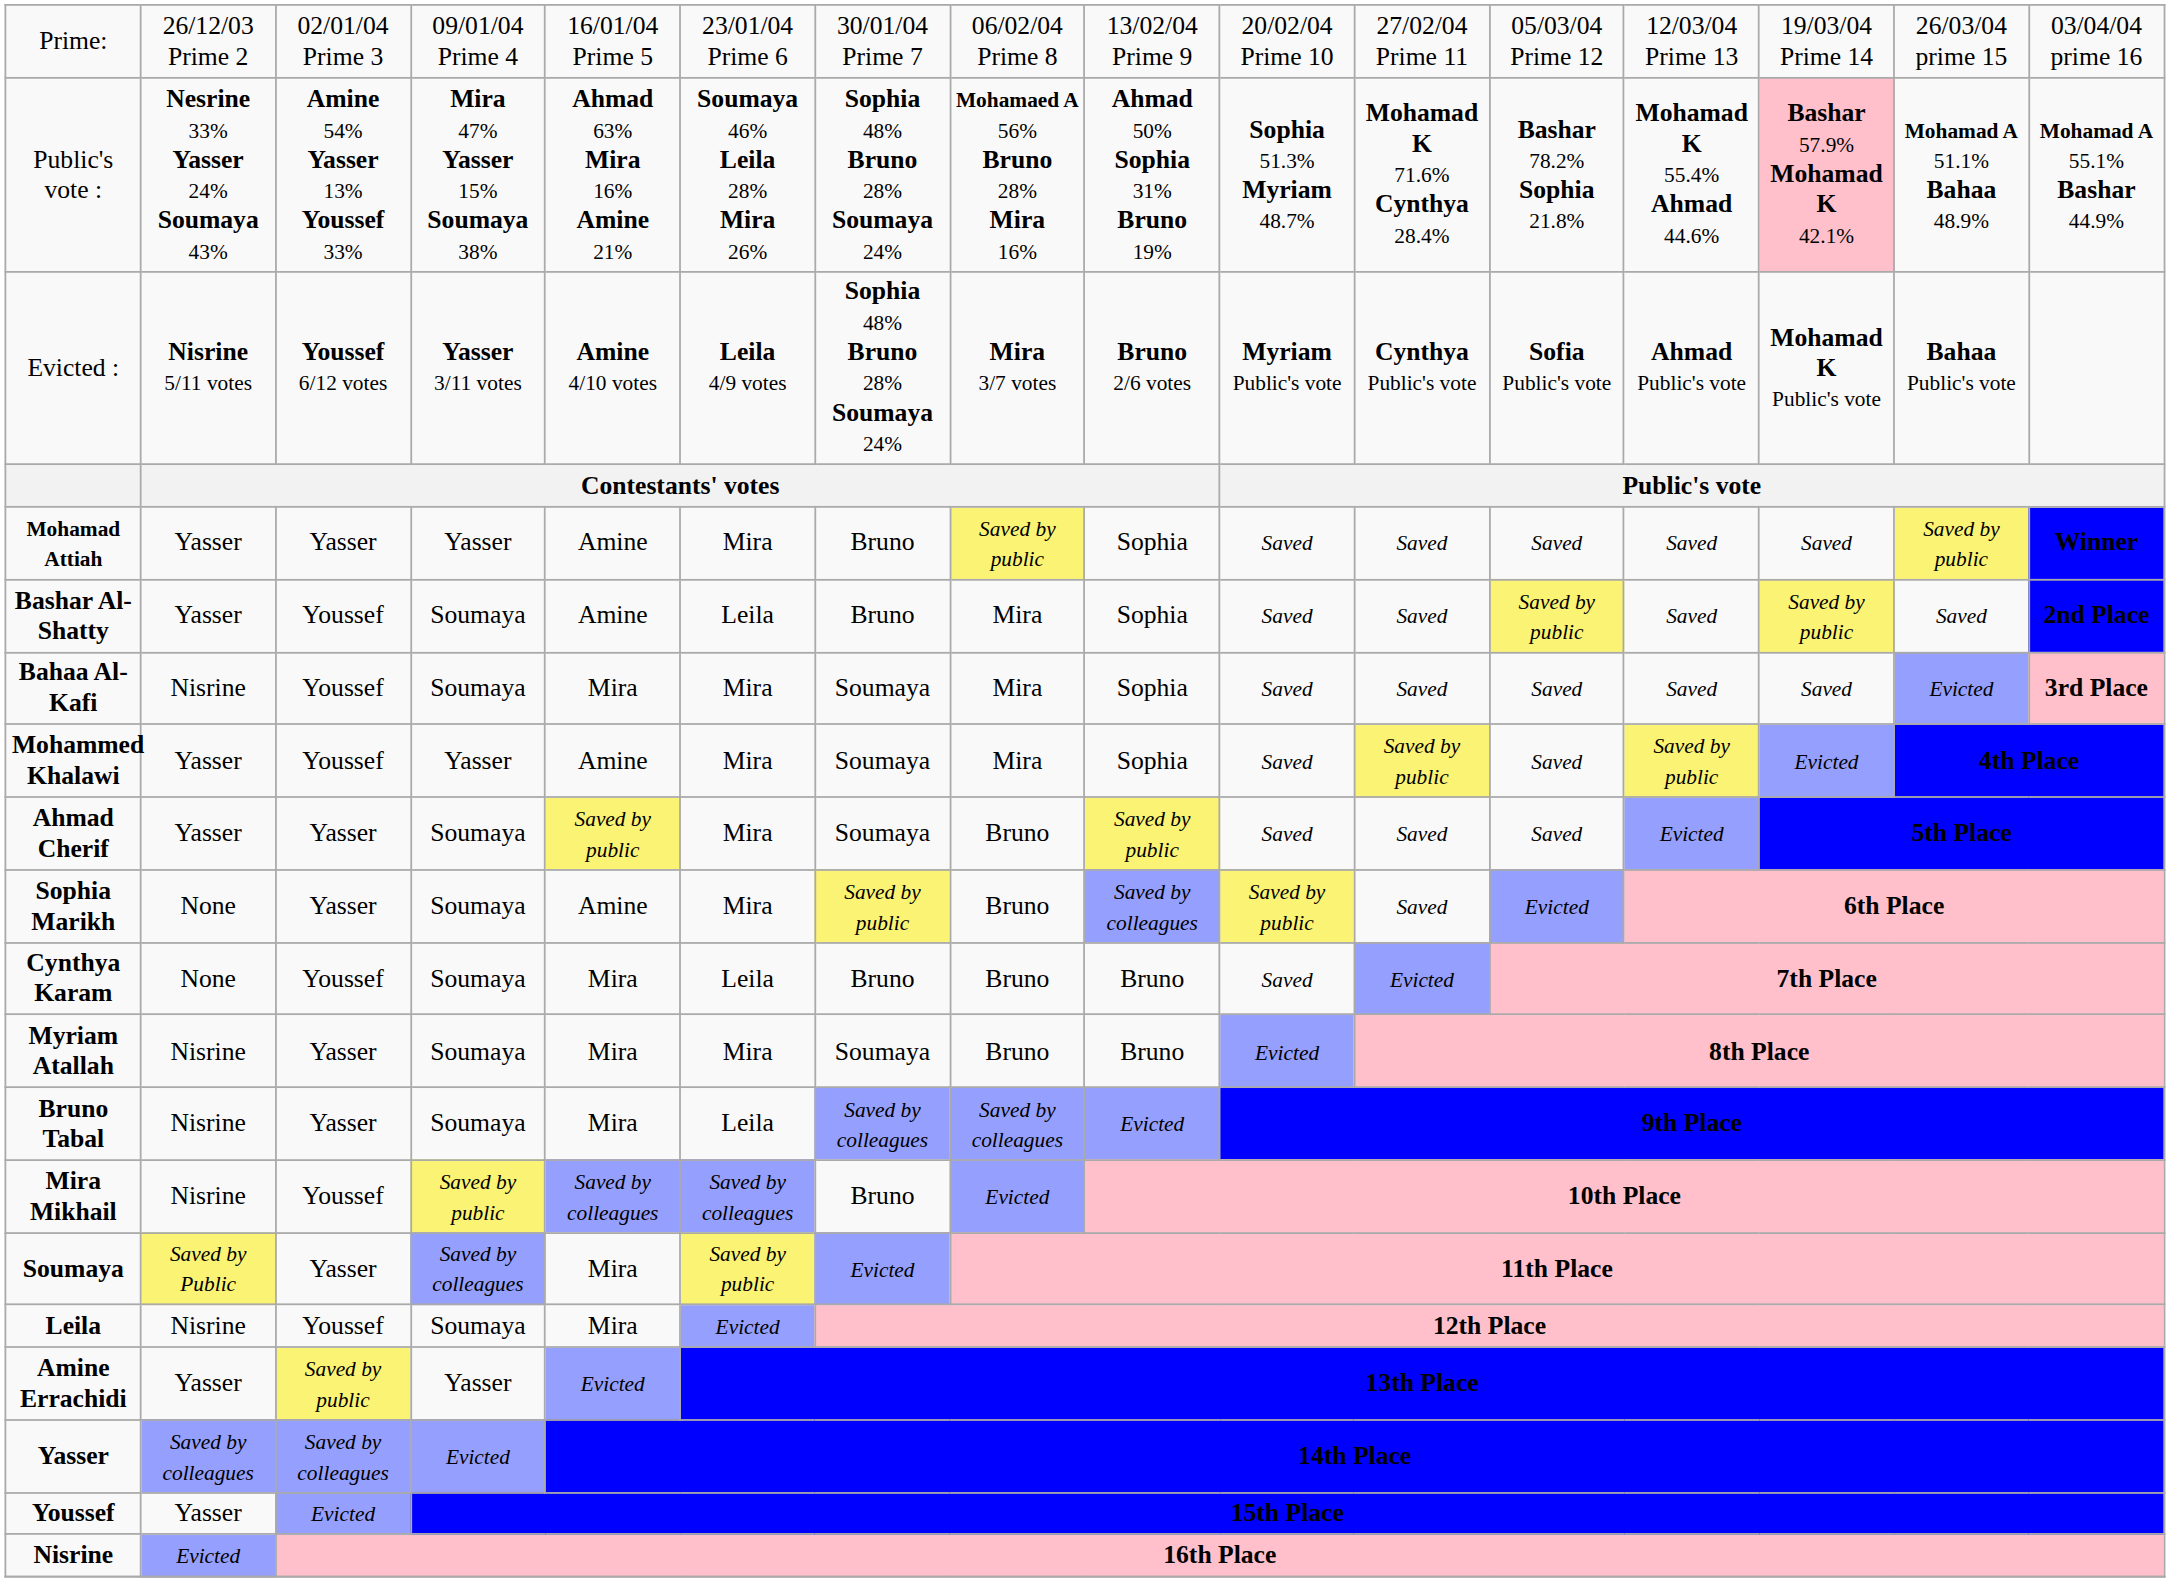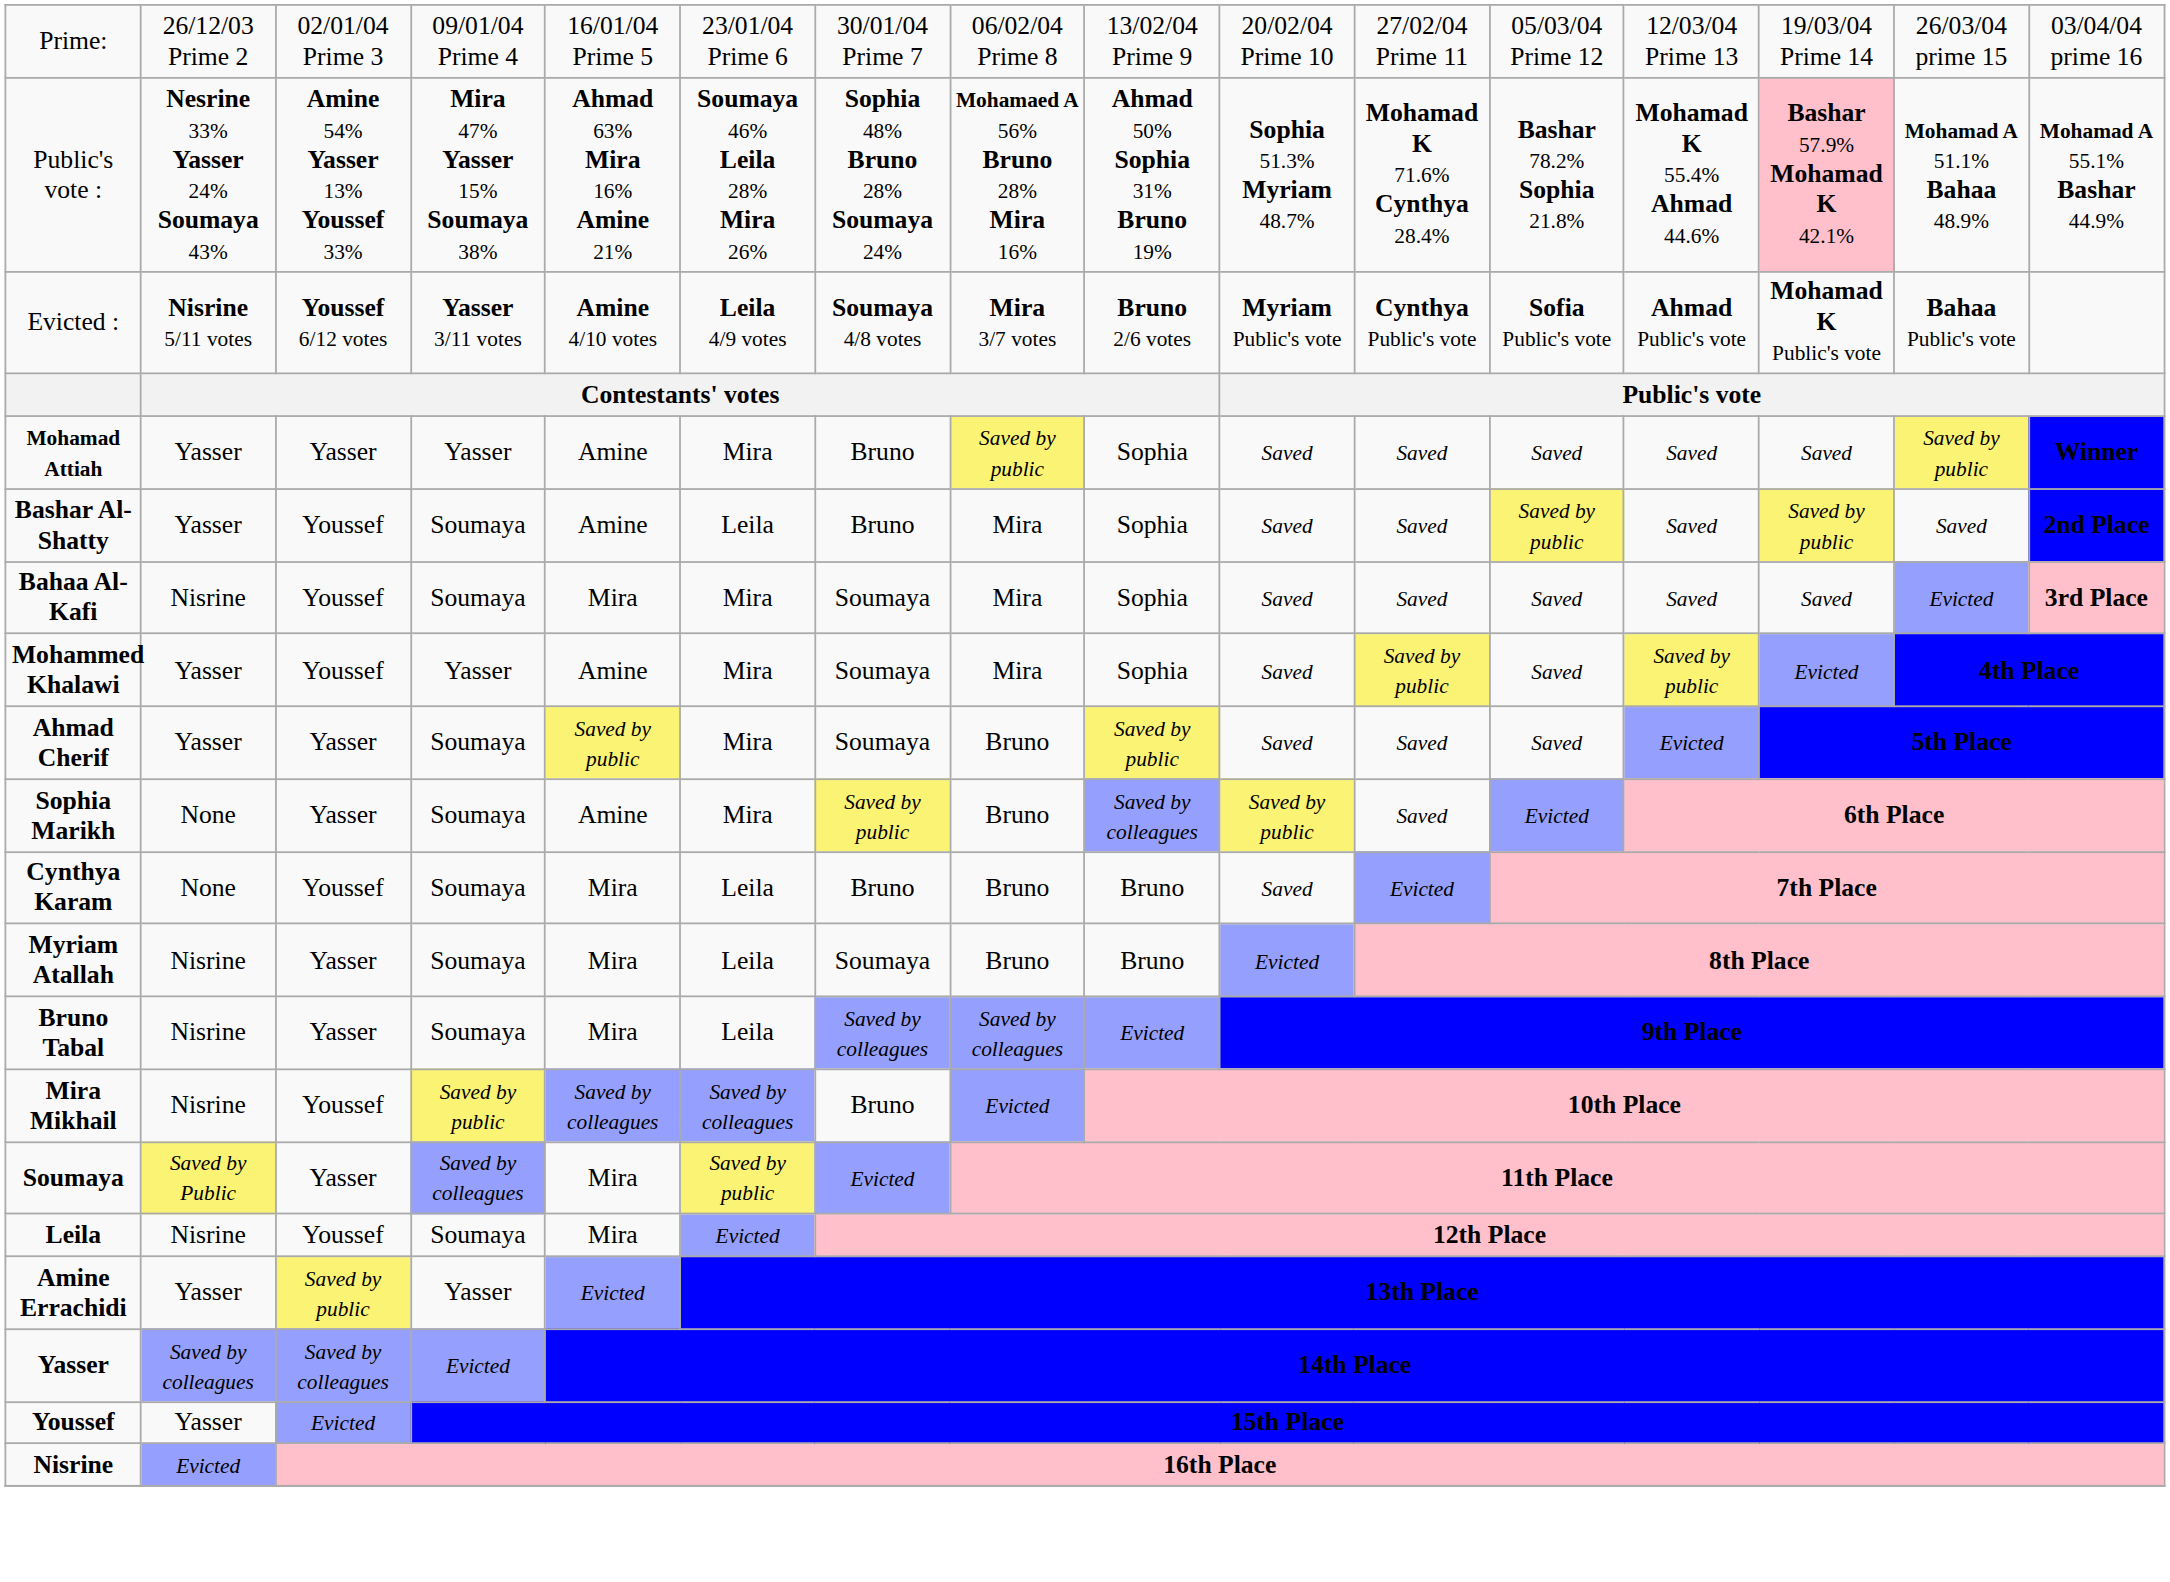 <table class="wikitable" style="font-size:90%; text-align:center; width: 96%; margin-left: auto;table-layout:fixed; margin-right: auto;">
 <tr>
 <td>Prime:</td>
 <td align="center">26/12/03 Prime 2</td>
 <td align="center">02/01/04 Prime 3</td>
 <td align="center">09/01/04 Prime 4</td>
 <td align="center">16/01/04 Prime 5</td>
 <td align="center">23/01/04 Prime 6</td>
 <td align="center">30/01/04 Prime 7</td>
 <td align="center">06/02/04 Prime 8</td>
 <td align="center">13/02/04 Prime 9</td>
 <td align="center">20/02/04 Prime 10</td>
 <td align="center">27/02/04 Prime 11</td>
 <td align="center">05/03/04 Prime 12</td>
 <td align="center">12/03/04 Prime 13</td>
 <td align="center">19/03/04 Prime 14</td>
 <td align="center">26/03/04 prime 15</td>
 <td align="center">03/04/04 prime 16</td>
 </tr>
 <tr>
 <td>Public's vote :</td>
 <td><strong>Nesrine</strong><br><small>33%</small><br><strong>Yasser</strong><br><small>24%</small><br><strong>Soumaya</strong><br><small>43%</small></td>
 <td><strong>Amine</strong><br><small>54%</small><br><strong>Yasser</strong><br><small>13%</small><br><strong>Youssef</strong><br><small>33%</small></td>
 <td><strong>Mira</strong><br><small>47%</small><br><strong>Yasser</strong><br><small>15%</small><br><strong>Soumaya</strong><br><small>38%</small></td>
 <td><strong>Ahmad</strong><br><small>63%</small><br><strong>Mira</strong><br><small>16%</small><br><strong>Amine</strong><br><small>21%</small></td>
 <td><strong>Soumaya</strong> <br> <small>46%</small> <br> <strong>Leila</strong> <br> <small>28%</small> <br> <strong>Mira</strong> <br> <small>26%</small></td>
 <td><strong>Sophia</strong> <br> <small>48%</small> <br> <strong>Bruno</strong> <br> <small>28%</small> <br> <strong>Soumaya</strong> <br> <small>24%</small></td>
 <td><small><strong>Mohamaed A</strong></small> <br> <small>56%</small> <br> <strong>Bruno</strong> <br> <small>28%</small> <br> <strong>Mira</strong> <br> <small>16%</small></td>
 <td><strong>Ahmad</strong> <br> <small>50%</small> <br> <strong>Sophia</strong> <br> <small>31%</small> <br> <strong>Bruno</strong> <br> <small>19%</small></td>
 <td><strong>Sophia</strong> <br> <small>51.3%</small> <br> <strong>Myriam</strong> <br> <small>48.7%</small></td>
 <td><strong>Mohamad K</strong> <br> <small>71.6%</small> <br> <strong>Cynthya</strong> <br> <small>28.4%</small></td>
 <td><strong>Bashar</strong> <br> <small>78.2%</small> <br> <strong>Sophia</strong> <br> <small>21.8%</small></td>
 <td><strong>Mohamad K</strong> <br> <small>55.4%</small> <br> <strong>Ahmad</strong> <br> <small>44.6%</small></td>
 <td style="background: pink;"><strong>Bashar</strong> <br> <small>57.9%</small> <br> <strong>Mohamad K</strong> <br> <small>42.1%</small></td>
 <td><small><strong>Mohamad A</strong></small> <br> <small>51.1%</small> <br> <strong>Bahaa</strong> <br> <small>48.9%</small></td>
 <td><small><strong>Mohamad A</strong></small> <br> <small>55.1%</small> <br> <strong>Bashar</strong> <br> <small>44.9%</small></td>
 </tr>
 <tr>
 <td>Evicted :</td>
 <td><strong>Nisrine</strong><br><small>5/11 votes</small></td>
 <td><strong>Youssef</strong><br><small>6/12 votes</small></td>
 <td><strong>Yasser</strong><br><small>3/11 votes</small></td>
 <td><strong>Amine</strong><br><small>4/10 votes</small></td>
 <td><strong>Leila</strong><br><small>4/9 votes</small></td>
-<td><strong>Sophia</strong> <br> <small>48%</small> <br> <strong>Bruno</strong> <br> <small>28%</small> <br> <strong>Soumaya</strong> <br> <small>24%</small></td>
+<td><strong>Soumaya</strong><br><small>4/8 votes</small></td>
 <td><strong>Mira</strong><br><small>3/7 votes</small></td>
 <td><strong>Bruno</strong><br><small>2/6 votes</small></td>
 <td><strong>Myriam</strong><br><small>Public's vote</small></td>
 <td><strong>Cynthya</strong><br><small>Public's vote</small></td>
 <td><strong>Sofia</strong><br><small>Public's vote</small></td>
 <td><strong>Ahmad</strong><br><small>Public's vote</small></td>
 <td><strong>Mohamad K</strong><br><small>Public's vote</small></td>
 <td><strong>Bahaa</strong><br><small>Public's vote</small></td>
 <td></td>
 </tr>
 <tr>
 <th></th>
 <th colspan="8" align="center">Contestants' votes</th>
 <th colspan="7" align="center">Public's vote</th>
 </tr>
 <tr>
 <td><small><strong>Mohamad Attiah</strong></small></td>
 <td>Yasser</td>
 <td>Yasser</td>
 <td>Yasser</td>
 <td>Amine</td>
 <td>Mira</td>
 <td>Bruno</td>
 <td style="background:#FBF373"><small><em>Saved by public</em></small></td>
 <td>Sophia</td>
 <td><small><em>Saved</em></small></td>
 <td><small><em>Saved</em></small></td>
 <td><small><em>Saved</em></small></td>
 <td><small><em>Saved</em></small></td>
 <td><small><em>Saved</em></small></td>
 <td style="background:#FBF373"><small><em>Saved by public</em></small></td>
 <td bgcolor="blue" colspan="1"><strong>Winner</strong></td>
 </tr>
 <tr>
 <td><strong>Bashar Al-Shatty</strong></td>
 <td>Yasser</td>
 <td>Youssef</td>
 <td>Soumaya</td>
 <td>Amine</td>
 <td>Leila</td>
 <td>Bruno</td>
 <td>Mira</td>
 <td>Sophia</td>
 <td><small><em>Saved</em></small></td>
 <td><small><em>Saved</em></small></td>
 <td style="background:#FBF373"><small><em>Saved by public</em></small></td>
 <td><small><em>Saved</em></small></td>
 <td style="background:#FBF373"><small><em>Saved by public</em></small></td>
 <td><small><em>Saved</em></small></td>
 <td bgcolor="blue" colspan="1"><strong>2nd Place</strong></td>
 </tr>
 <tr>
 <td><strong>Bahaa Al-Kafi</strong></td>
 <td>Nisrine</td>
 <td>Youssef</td>
 <td>Soumaya</td>
 <td>Mira</td>
 <td>Mira</td>
 <td>Soumaya</td>
 <td>Mira</td>
 <td>Sophia</td>
 <td><small><em>Saved</em></small></td>
 <td><small><em>Saved</em></small></td>
 <td><small><em>Saved</em></small></td>
 <td><small><em>Saved</em></small></td>
 <td><small><em>Saved</em></small></td>
 <td style="background:#959FFD"><small><em>Evicted</em></small></td>
 <td bgcolor="pink" colspan="1"><strong>3rd Place</strong></td>
 </tr>
 <tr>
 <td><strong>Mohammed Khalawi</strong></td>
 <td>Yasser</td>
 <td>Youssef</td>
 <td>Yasser</td>
 <td>Amine</td>
 <td>Mira</td>
 <td>Soumaya</td>
 <td>Mira</td>
 <td>Sophia</td>
 <td><small><em>Saved</em></small></td>
 <td style="background:#FBF373"><small><em>Saved by public</em></small></td>
 <td><small><em>Saved</em></small></td>
 <td style="background:#FBF373"><small><em>Saved by public</em></small></td>
 <td style="background:#959FFD"><small><em>Evicted</em></small></td>
 <td bgcolor="blue" colspan="2"><strong>4th Place</strong></td>
 </tr>
 <tr>
 <td><strong>Ahmad Cherif</strong></td>
 <td>Yasser</td>
 <td>Yasser</td>
 <td>Soumaya</td>
 <td style="background:#FBF373"><small><em>Saved by public</em></small></td>
 <td>Mira</td>
 <td>Soumaya</td>
 <td>Bruno</td>
 <td style="background:#FBF373"><small><em>Saved by public</em></small></td>
 <td><small><em>Saved</em></small></td>
 <td><small><em>Saved</em></small></td>
 <td><small><em>Saved</em></small></td>
 <td style="background:#959FFD"><small><em>Evicted</em></small></td>
 <td bgcolor="blue" colspan="3"><strong>5th Place</strong></td>
 </tr>
 <tr>
 <td><strong>Sophia Marikh</strong></td>
 <td>None</td>
 <td>Yasser</td>
 <td>Soumaya</td>
 <td>Amine</td>
 <td>Mira</td>
 <td style="background:#FBF373"><small><em>Saved by public</em></small></td>
 <td>Bruno</td>
 <td style="background:#959FFD"><small><em>Saved by colleagues</em></small></td>
 <td style="background:#FBF373"><small><em>Saved by public</em></small></td>
 <td><small><em>Saved</em></small></td>
 <td style="background:#959FFD"><small><em>Evicted</em></small></td>
 <td bgcolor="pink" colspan="4"><strong>6th Place</strong></td>
 </tr>
 <tr>
 <td><strong>Cynthya Karam</strong></td>
 <td>None</td>
 <td>Youssef</td>
 <td>Soumaya</td>
 <td>Mira</td>
 <td>Leila</td>
 <td>Bruno</td>
 <td>Bruno</td>
 <td>Bruno</td>
 <td><small><em>Saved</em></small></td>
 <td style="background:#959FFD"><small><em>Evicted</em></small></td>
 <td bgcolor="pink" colspan="5"><strong>7th Place</strong></td>
 </tr>
 <tr>
 <td><strong>Myriam Atallah</strong></td>
 <td>Nisrine</td>
 <td>Yasser</td>
 <td>Soumaya</td>
 <td>Mira</td>
-<td>Mira</td>
+<td>Leila</td>
 <td>Soumaya</td>
 <td>Bruno</td>
 <td>Bruno</td>
 <td style="background:#959FFD"><small><em>Evicted</em></small></td>
 <td bgcolor="pink" colspan="6"><strong>8th Place</strong></td>
 </tr>
 <tr>
 <td><strong>Bruno Tabal</strong></td>
 <td>Nisrine</td>
 <td>Yasser</td>
 <td>Soumaya</td>
 <td>Mira</td>
 <td>Leila</td>
 <td style="background:#959FFD"><small><em>Saved by colleagues</em></small></td>
 <td style="background:#959FFD"><small><em>Saved by colleagues</em></small></td>
 <td style="background:#959FFD"><small><em>Evicted</em></small></td>
 <td bgcolor="blue" colspan="7"><strong>9th Place</strong></td>
 </tr>
 <tr>
 <td><strong>Mira Mikhail</strong></td>
 <td>Nisrine</td>
 <td>Youssef</td>
 <td style="background:#FBF373"><small><em>Saved by public</em></small></td>
 <td style="background:#959FFD"><small><em>Saved by colleagues</em></small></td>
 <td style="background:#959FFD"><small><em>Saved by colleagues</em></small></td>
 <td>Bruno</td>
 <td style="background:#959FFD"><small><em>Evicted</em></small></td>
 <td bgcolor="pink" colspan="8"><strong>10th Place</strong></td>
 </tr>
 <tr>
 <td><strong>Soumaya</strong></td>
 <td style="background:#FBF373"><small><em>Saved by Public</em></small></td>
 <td>Yasser</td>
 <td style="background:#959FFD"><small><em>Saved by colleagues</em></small></td>
 <td>Mira</td>
 <td style="background:#FBF373"><small><em>Saved by public</em></small></td>
 <td style="background:#959FFD"><small><em>Evicted</em></small></td>
 <td bgcolor="pink" colspan="9"><strong>11th Place</strong></td>
 </tr>
 <tr>
 <td><strong>Leila</strong></td>
 <td>Nisrine</td>
 <td>Youssef</td>
 <td>Soumaya</td>
 <td>Mira</td>
 <td style="background:#959FFD"><small><em>Evicted</em></small></td>
 <td bgcolor="pink" colspan="10"><strong>12th Place</strong></td>
 </tr>
 <tr>
 <td><strong>Amine Errachidi</strong></td>
 <td>Yasser</td>
 <td style="background:#FBF373"><small><em>Saved by public</em></small></td>
 <td>Yasser</td>
 <td style="background:#959FFD"><small><em>Evicted</em></small></td>
 <td bgcolor="blue" colspan="11"><strong>13th Place</strong></td>
 </tr>
 <tr>
 <td><strong>Yasser</strong></td>
 <td style="background:#959FFD"><small><em>Saved by colleagues</em></small></td>
 <td style="background:#959FFD"><small><em>Saved by colleagues</em></small></td>
 <td style="background:#959FFD"><small><em>Evicted</em></small></td>
 <td bgcolor="blue" colspan="12"><strong>14th Place</strong></td>
 </tr>
 <tr>
 <td><strong>Youssef</strong></td>
 <td>Yasser</td>
 <td style="background:#959FFD"><small><em>Evicted</em></small></td>
 <td bgcolor="blue" colspan="13"><strong>15th Place</strong></td>
 </tr>
 <tr>
 <td><strong>Nisrine</strong></td>
 <td style="background:#959FFD"><small><em>Evicted</em></small></td>
 <td bgcolor="pink" colspan="14"><strong>16th Place</strong></td>
 </tr>
 <tr>
 </tr>
 </table>
